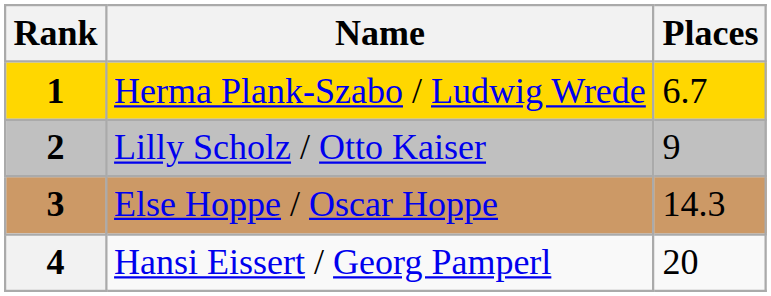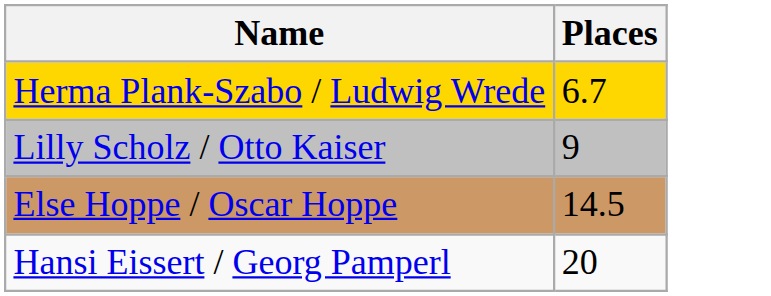 <table class="wikitable">
 <tr>
-<th>Rank</th>
 <th>Name</th>
 <th>Places</th>
 </tr>
 <tr bgcolor=gold>
-<td align=center><strong>1</strong></td>
 <td> <a href='#'>Herma Plank-Szabo</a> / <a href='#'>Ludwig Wrede</a></td>
 <td>6.7</td>
 </tr>
 <tr bgcolor=silver>
-<td align=center><strong>2</strong></td>
 <td> <a href='#'>Lilly Scholz</a> / <a href='#'>Otto Kaiser</a></td>
 <td>9</td>
 </tr>
 <tr bgcolor=cc9966>
-<td align=center><strong>3</strong></td>
 <td> <a href='#'>Else Hoppe</a> / <a href='#'>Oscar Hoppe</a></td>
-<td>14.3</td>
+<td>14.5</td>
 </tr>
 <tr>
-<th>4</th>
 <td> <a href='#'>Hansi Eissert</a> / <a href='#'>Georg Pamperl</a></td>
 <td>20</td>
 </tr>
 </table>
